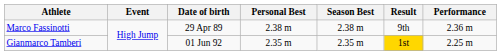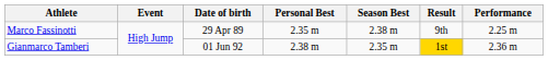 <table class="wikitable" width=60% style="font-size:90%; text-align:center;">
 <tr>
 <th>Athlete</th>
 <th>Event</th>
 <th>Date of birth</th>
 <th>Personal Best</th>
 <th>Season Best</th>
 <th>Result</th>
 <th>Performance</th>
 </tr>
 <tr>
 <td align=left><a href='#'>Marco Fassinotti</a></td>
 <td rowspan=2><a href='#'>High Jump</a></td>
 <td>29 Apr 89</td>
-<td>2.38 m</td>
+<td>2.35 m</td>
 <td>2.38 m</td>
 <td>9th</td>
-<td>2.36 m</td>
+<td>2.25 m</td>
 </tr>
 <tr>
 <td align=left><a href='#'>Gianmarco Tamberi</a></td>
 <td>01 Jun 92</td>
-<td>2.35 m</td>
+<td>2.38 m</td>
 <td>2.35 m</td>
 <td bgcolor=gold>1st</td>
-<td>2.25 m</td>
+<td>2.36 m</td>
 </tr>
 </table>
